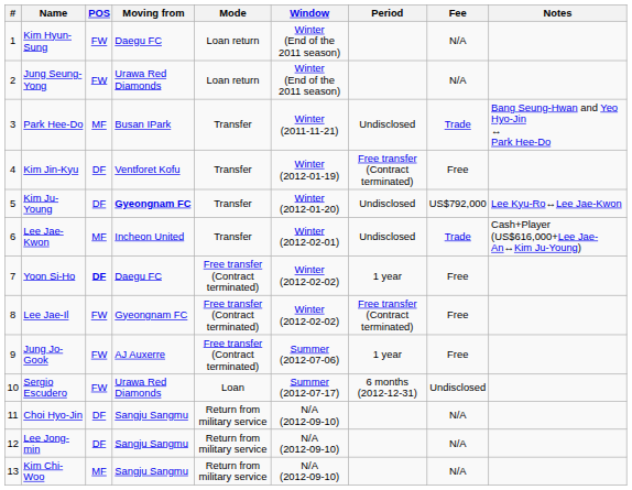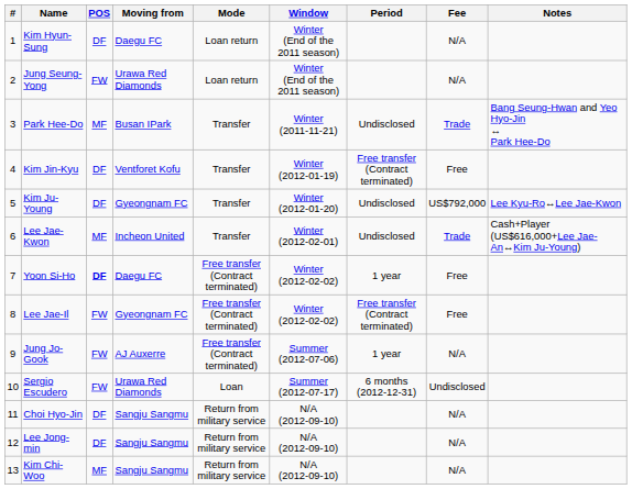 <table class="wikitable sortable" style="text-align: center; font-size:90%;">
 <tr>
 <th>#</th>
 <th>Name</th>
 <th><a href='#'>POS</a></th>
 <th>Moving from</th>
 <th>Mode</th>
 <th><a href='#'>Window</a></th>
 <th>Period</th>
 <th>Fee</th>
 <th>Notes</th>
 </tr>
 <tr>
 <td>1</td>
 <td align=left> <a href='#'>Kim Hyun-Sung</a></td>
-<td><a href='#'>FW</a></td>
+<td><a href='#'>DF</a></td>
 <td align=left> <a href='#'>Daegu FC</a></td>
 <td>Loan return</td>
 <td><a href='#'>Winter</a><br>(End of the 2011 season)</td>
 <td></td>
 <td>N/A</td>
 <td></td>
 </tr>
 <tr>
 <td>2</td>
 <td align=left> <a href='#'>Jung Seung-Yong</a></td>
 <td><a href='#'>FW</a></td>
 <td align=left> <a href='#'>Urawa Red Diamonds</a></td>
 <td>Loan return</td>
 <td><a href='#'>Winter</a><br>(End of the 2011 season)</td>
 <td></td>
 <td>N/A</td>
 <td></td>
 </tr>
 <tr>
 <td>3</td>
 <td align=left> <a href='#'>Park Hee-Do</a></td>
 <td><a href='#'>MF</a></td>
 <td align=left> <a href='#'>Busan IPark</a></td>
 <td>Transfer</td>
 <td><a href='#'>Winter</a><br>(2011-11-21)</td>
 <td>Undisclosed</td>
 <td><a href='#'>Trade</a></td>
 <td align=left><a href='#'>Bang Seung-Hwan</a> and <a href='#'>Yeo Hyo-Jin</a><br>↔<br><a href='#'>Park Hee-Do</a></td>
 </tr>
 <tr>
 <td>4</td>
 <td align=left> <a href='#'>Kim Jin-Kyu</a></td>
 <td><a href='#'>DF</a></td>
 <td align=left> <a href='#'>Ventforet Kofu</a></td>
 <td>Transfer</td>
 <td><a href='#'>Winter</a><br>(2012-01-19)</td>
 <td><a href='#'>Free transfer</a><br>(Contract terminated)</td>
 <td>Free</td>
 <td></td>
 </tr>
 <tr>
 <td>5</td>
 <td align=left> <a href='#'>Kim Ju-Young</a></td>
 <td><a href='#'>DF</a></td>
-<td align=left><strong> <a href='#'>Gyeongnam FC</a></strong></td>
+<td align=left> <a href='#'>Gyeongnam FC</a></td>
 <td>Transfer</td>
 <td><a href='#'>Winter</a><br>(2012-01-20)</td>
 <td>Undisclosed</td>
 <td Transfer>US$792,000</td>
 <td align=left><a href='#'>Lee Kyu-Ro</a>↔<a href='#'>Lee Jae-Kwon</a></td>
 </tr>
 <tr>
 <td>6</td>
 <td align=left> <a href='#'>Lee Jae-Kwon</a></td>
 <td><a href='#'>MF</a></td>
 <td align=left> <a href='#'>Incheon United</a></td>
 <td>Transfer</td>
 <td><a href='#'>Winter</a><br>(2012-02-01)</td>
 <td>Undisclosed</td>
 <td><a href='#'>Trade</a></td>
 <td align=left>Cash+Player<br>(US$616,000+<a href='#'>Lee Jae-An</a>↔<a href='#'>Kim Ju-Young</a>)</td>
 </tr>
 <tr>
 <td>7</td>
 <td align=left> <a href='#'>Yoon Si-Ho</a></td>
 <td><strong><a href='#'>DF</a></strong></td>
 <td align=left> <a href='#'>Daegu FC</a></td>
 <td><a href='#'>Free transfer</a><br>(Contract terminated)</td>
 <td><a href='#'>Winter</a><br>(2012-02-02)</td>
 <td>1 year</td>
 <td>Free</td>
 <td></td>
 </tr>
 <tr>
 <td>8</td>
 <td align=left> <a href='#'>Lee Jae-Il</a></td>
 <td><a href='#'>FW</a></td>
 <td align=left> <a href='#'>Gyeongnam FC</a></td>
 <td><a href='#'>Free transfer</a><br>(Contract terminated)</td>
 <td><a href='#'>Winter</a><br>(2012-02-02)</td>
 <td><a href='#'>Free transfer</a><br>(Contract terminated)</td>
 <td>Free</td>
 <td></td>
 </tr>
 <tr>
 <td>9</td>
 <td align=left> <a href='#'>Jung Jo-Gook</a></td>
 <td><a href='#'>FW</a></td>
 <td align=left> <a href='#'>AJ Auxerre</a></td>
 <td><a href='#'>Free transfer</a><br>(Contract terminated)</td>
 <td><a href='#'>Summer</a><br>(2012-07-06)</td>
 <td>1 year</td>
-<td>Free</td>
+<td>N/A</td>
 <td></td>
 </tr>
 <tr>
 <td>10</td>
 <td align=left> <a href='#'>Sergio Escudero</a></td>
 <td><a href='#'>FW</a></td>
 <td align=left> <a href='#'>Urawa Red Diamonds</a></td>
 <td>Loan</td>
 <td><a href='#'>Summer</a><br>(2012-07-17)</td>
 <td>6 months<br>(2012-12-31)</td>
 <td>Undisclosed</td>
 <td></td>
 </tr>
 <tr>
 <td>11</td>
 <td align=left> <a href='#'>Choi Hyo-Jin</a></td>
 <td><a href='#'>DF</a></td>
 <td align=left> <a href='#'>Sangju Sangmu</a></td>
 <td>Return from<br>military service</td>
 <td>N/A<br>(2012-09-10)</td>
 <td></td>
 <td>N/A</td>
 <td></td>
 </tr>
 <tr>
 <td>12</td>
 <td align=left> <a href='#'>Lee Jong-min</a></td>
 <td><a href='#'>DF</a></td>
 <td align=left> <a href='#'>Sangju Sangmu</a></td>
 <td>Return from<br>military service</td>
 <td>N/A<br>(2012-09-10)</td>
 <td></td>
 <td>N/A</td>
 <td></td>
 </tr>
 <tr>
 <td>13</td>
 <td align=left> <a href='#'>Kim Chi-Woo</a></td>
 <td><a href='#'>MF</a></td>
 <td align=left> <a href='#'>Sangju Sangmu</a></td>
 <td>Return from<br>military service</td>
 <td>N/A<br>(2012-09-10)</td>
 <td></td>
 <td>N/A</td>
 <td></td>
 </tr>
 </table>
